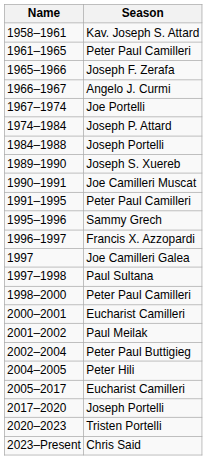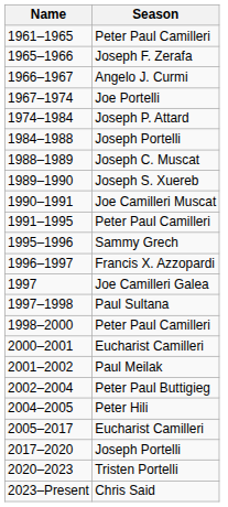 <table class="wikitable">
 <tr>
 <th>Name</th>
 <th>Season</th>
-</tr>
-<tr>
-<td>1958–1961</td>
-<td>Kav. Joseph S. Attard</td>
 </tr>
 <tr>
 <td>1961–1965</td>
 <td>Peter Paul Camilleri</td>
 </tr>
 <tr>
 <td>1965–1966</td>
 <td>Joseph F. Zerafa</td>
 </tr>
 <tr>
 <td>1966–1967</td>
 <td>Angelo J. Curmi</td>
 </tr>
 <tr>
 <td>1967–1974</td>
 <td>Joe Portelli</td>
 </tr>
 <tr>
 <td>1974–1984</td>
 <td>Joseph P. Attard</td>
 </tr>
 <tr>
 <td>1984–1988</td>
 <td>Joseph Portelli</td>
+</tr>
+<tr>
+<td>1988–1989</td>
+<td>Joseph C. Muscat</td>
 </tr>
 <tr>
 <td>1989–1990</td>
 <td>Joseph S. Xuereb</td>
 </tr>
 <tr>
 <td>1990–1991</td>
 <td>Joe Camilleri Muscat</td>
 </tr>
 <tr>
 <td>1991–1995</td>
 <td>Peter Paul Camilleri</td>
 </tr>
 <tr>
 <td>1995–1996</td>
 <td>Sammy Grech</td>
 </tr>
 <tr>
 <td>1996–1997</td>
 <td>Francis X. Azzopardi</td>
 </tr>
 <tr>
 <td>1997</td>
 <td>Joe Camilleri Galea</td>
 </tr>
 <tr>
 <td>1997–1998</td>
 <td>Paul Sultana</td>
 </tr>
 <tr>
 <td>1998–2000</td>
 <td>Peter Paul Camilleri</td>
 </tr>
 <tr>
 <td>2000–2001</td>
 <td>Eucharist Camilleri</td>
 </tr>
 <tr>
 <td>2001–2002</td>
 <td>Paul Meilak</td>
 </tr>
 <tr>
 <td>2002–2004</td>
 <td>Peter Paul Buttigieg</td>
 </tr>
 <tr>
 <td>2004–2005</td>
 <td>Peter Hili</td>
 </tr>
 <tr>
 <td>2005–2017</td>
 <td>Eucharist Camilleri</td>
 </tr>
 <tr>
 <td>2017–2020</td>
 <td>Joseph Portelli</td>
 </tr>
 <tr>
 <td>2020–2023</td>
 <td>Tristen Portelli</td>
 </tr>
 <tr>
 <td>2023–Present</td>
 <td>Chris Said</td>
 </tr>
 </table>
